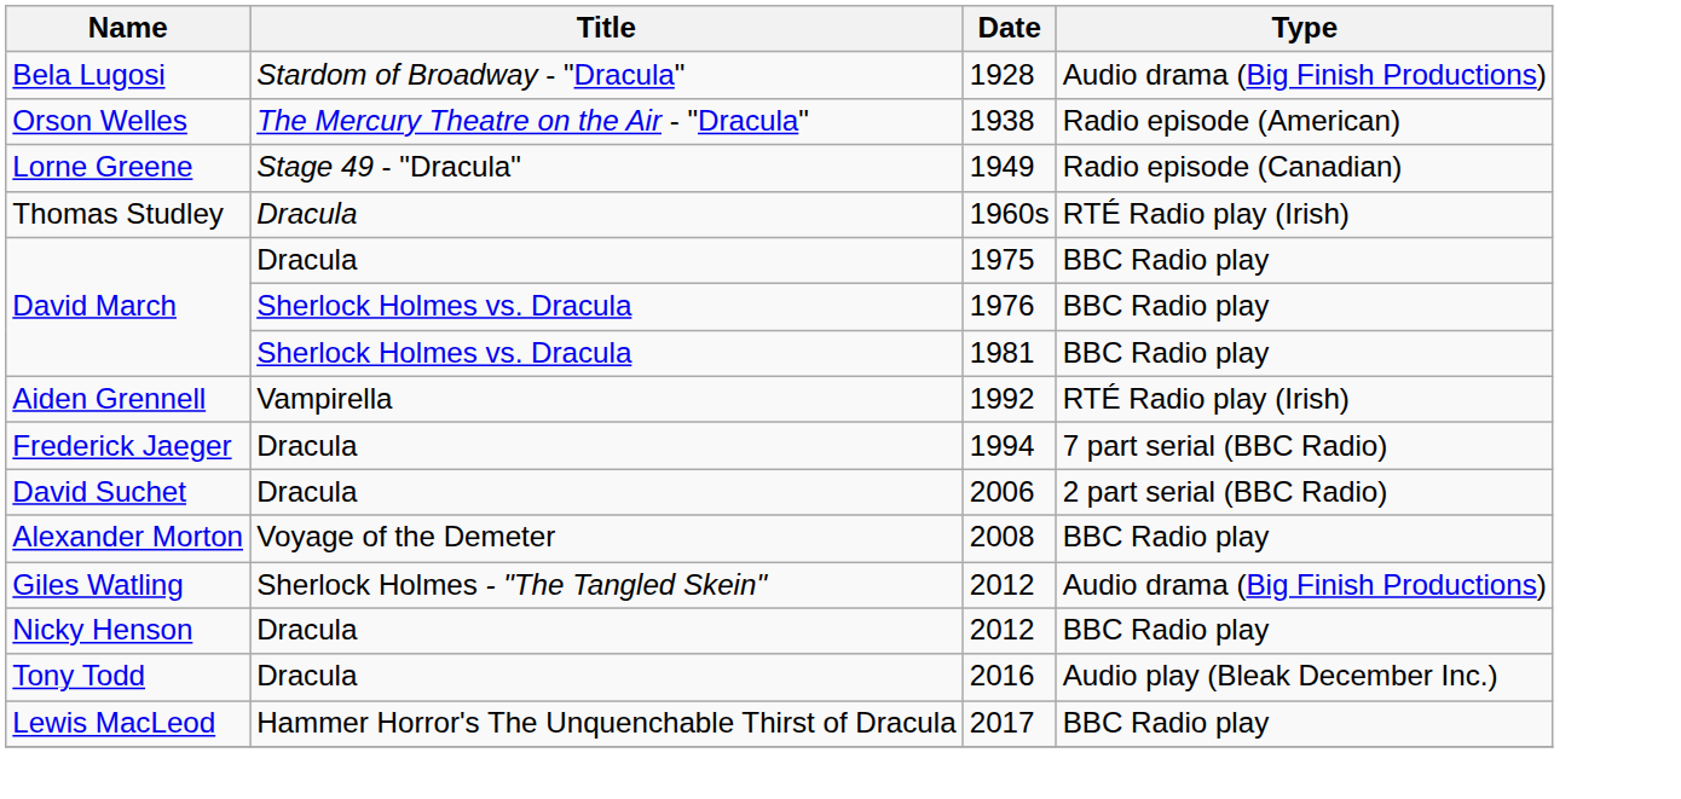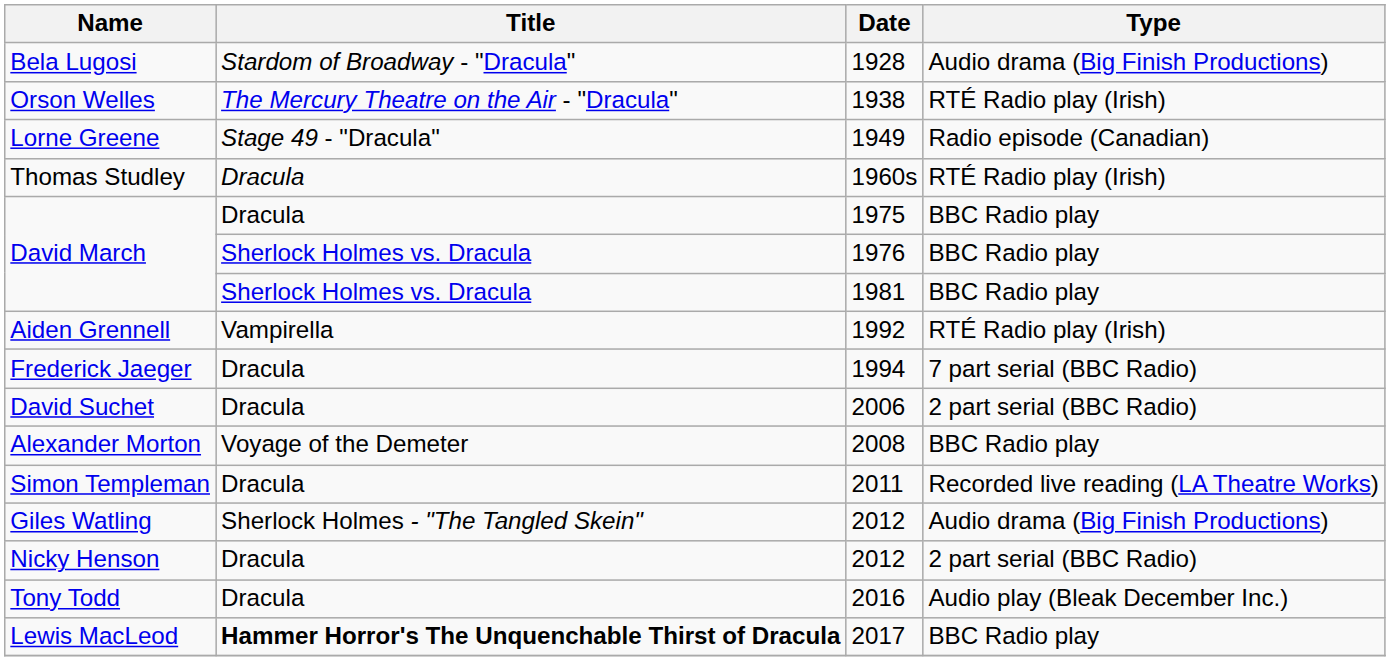 <table class="wikitable sortable">
 <tr>
 <th scope=col>Name</th>
 <th scope=col>Title</th>
 <th scope=col>Date</th>
 <th scope=col>Type</th>
 </tr>
 <tr>
 <td><a href='#'>Bela Lugosi</a></td>
 <td><em>Stardom of Broadway</em> - "<a href='#'>Dracula</a>"</td>
 <td>1928</td>
 <td>Audio drama (<a href='#'>Big Finish Productions</a>)</td>
 </tr>
 <tr>
 <td><a href='#'>Orson Welles</a></td>
 <td><em><a href='#'>The Mercury Theatre on the Air</a></em> - "<a href='#'>Dracula</a>"</td>
 <td>1938</td>
-<td>Radio episode (American)</td>
+<td>RTÉ Radio play (Irish)</td>
 </tr>
 <tr>
 <td><a href='#'>Lorne Greene</a></td>
 <td><em>Stage 49</em> - "Dracula"</td>
 <td>1949</td>
 <td>Radio episode (Canadian)</td>
 </tr>
 <tr>
 <td>Thomas Studley</td>
 <td><em>Dracula</td>
 <td>1960s</td>
 <td>RTÉ Radio play (Irish)</td>
 </tr>
 <tr>
 <td rowspan=3><a href='#'>David March</a></td>
 <td></em>Dracula<em></td>
 <td>1975</td>
 <td>BBC Radio play</td>
 </tr>
 <tr>
 <td></em><a href='#'>Sherlock Holmes vs. Dracula</a><em></td>
 <td>1976</td>
 <td>BBC Radio play</td>
 </tr>
 <tr>
 <td></em><a href='#'>Sherlock Holmes vs. Dracula</a><em></td>
 <td>1981</td>
 <td>BBC Radio play</td>
 </tr>
 <tr>
 <td><a href='#'>Aiden Grennell</a></td>
 <td></em>Vampirella<em></td>
 <td>1992</td>
 <td>RTÉ Radio play (Irish)</td>
 </tr>
 <tr>
 <td><a href='#'>Frederick Jaeger</a></td>
 <td></em>Dracula<em></td>
 <td>1994</td>
 <td>7 part serial (BBC Radio)</td>
 </tr>
 <tr>
 <td><a href='#'>David Suchet</a></td>
 <td></em>Dracula<em></td>
 <td>2006</td>
 <td>2 part serial (BBC Radio)</td>
 </tr>
 <tr>
 <td><a href='#'>Alexander Morton</a></td>
 <td></em>Voyage of the Demeter<em></td>
 <td>2008</td>
 <td>BBC Radio play</td>
 </tr>
 <tr>
+<td><a href='#'>Simon Templeman</a></td>
+<td></em>Dracula<em></td>
+<td>2011</td>
+<td>Recorded live reading (<a href='#'>LA Theatre Works</a>)</td>
+</tr>
+<tr>
 <td><a href='#'>Giles Watling</a></td>
 <td></em>Sherlock Holmes<em> - "The Tangled Skein"</td>
 <td>2012</td>
 <td>Audio drama (<a href='#'>Big Finish Productions</a>)</td>
 </tr>
 <tr>
 <td><a href='#'>Nicky Henson</a></td>
 <td></em>Dracula<em></td>
 <td>2012</td>
-<td>BBC Radio play</td>
+<td>2 part serial (BBC Radio)</td>
 </tr>
 <tr>
 <td><a href='#'>Tony Todd</a></td>
 <td></em>Dracula<em></td>
 <td>2016</td>
 <td>Audio play (Bleak December Inc.)</td>
 </tr>
 <tr>
 <td><a href='#'>Lewis MacLeod</a></td>
-<td></em>Hammer Horror's The Unquenchable Thirst of Dracula<em></td>
+<td><strong></em>Hammer Horror's The Unquenchable Thirst of Dracula<em></strong></td>
 <td>2017</td>
 <td>BBC Radio play</td>
 </tr>
 <tr>
 </tr>
 </table>
